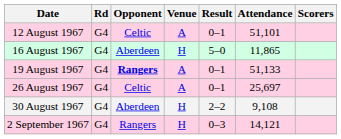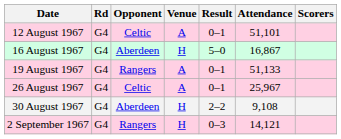 <table class="wikitable sortable" style="font-size:95%; text-align:center">
 <tr>
 <th>Date</th>
 <th>Rd</th>
 <th>Opponent</th>
 <th>Venue</th>
 <th>Result</th>
 <th>Attendance</th>
 <th>Scorers</th>
 </tr>
 <tr bgcolor = "#ffd0e3">
 <td>12 August 1967</td>
 <td>G4</td>
 <td><a href='#'>Celtic</a></td>
 <td><a href='#'>A</a></td>
 <td>0–1</td>
 <td>51,101</td>
 <td></td>
 </tr>
 <tr bgcolor = "#d0ffe3">
 <td>16 August 1967</td>
 <td>G4</td>
 <td><a href='#'>Aberdeen</a></td>
 <td><a href='#'>H</a></td>
 <td>5–0</td>
-<td>11,865</td>
+<td>16,867</td>
 <td></td>
 </tr>
 <tr bgcolor = "#ffd0e3">
 <td>19 August 1967</td>
 <td>G4</td>
-<td><strong><a href='#'>Rangers</a></strong></td>
+<td><a href='#'>Rangers</a></td>
 <td><a href='#'>A</a></td>
 <td>0–1</td>
 <td>51,133</td>
 <td></td>
 </tr>
 <tr bgcolor = "#ffd0e3">
 <td>26 August 1967</td>
 <td>G4</td>
 <td><a href='#'>Celtic</a></td>
 <td><a href='#'>A</a></td>
 <td>0–1</td>
-<td>25,697</td>
+<td>25,967</td>
 <td></td>
 </tr>
 <tr bgcolor = "#f3f3f3">
 <td>30 August 1967</td>
 <td>G4</td>
 <td><a href='#'>Aberdeen</a></td>
 <td><a href='#'>H</a></td>
 <td>2–2</td>
 <td>9,108</td>
 <td></td>
 </tr>
 <tr bgcolor = "#ffd0e3">
 <td>2 September 1967</td>
 <td>G4</td>
 <td><a href='#'>Rangers</a></td>
 <td><a href='#'>H</a></td>
 <td>0–3</td>
 <td>14,121</td>
 <td></td>
 </tr>
 </table>
